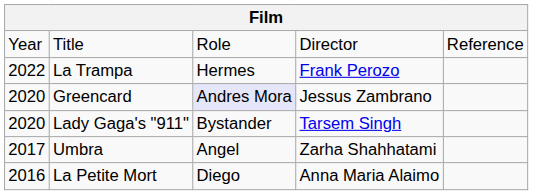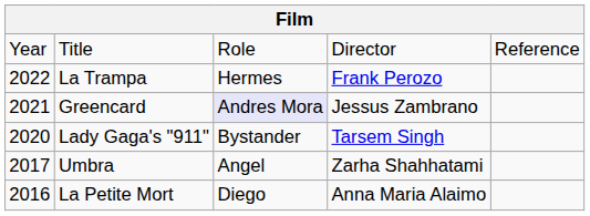 <table class="wikitable">
 <tr>
 <th colspan="5">Film</th>
 </tr>
 <tr>
 <td>Year</td>
 <td>Title</td>
 <td>Role</td>
 <td>Director</td>
 <td>Reference</td>
 </tr>
 <tr>
 <td>2022</td>
 <td>La Trampa</td>
 <td>Hermes</td>
 <td><a href='#'>Frank Perozo</a></td>
 <td></td>
 </tr>
 <tr>
-<td>2020</td>
+<td>2021</td>
 <td>Greencard</td>
 <td style="background: lavender;">Andres Mora</td>
 <td>Jessus Zambrano</td>
 <td></td>
 </tr>
 <tr>
 <td>2020</td>
 <td>Lady Gaga's "911"</td>
 <td>Bystander</td>
 <td><a href='#'>Tarsem Singh</a></td>
 <td></td>
 </tr>
 <tr>
 <td>2017</td>
 <td>Umbra</td>
 <td>Angel</td>
 <td>Zarha Shahhatami</td>
 <td></td>
 </tr>
 <tr>
 <td>2016</td>
 <td>La Petite Mort</td>
 <td>Diego</td>
 <td>Anna Maria Alaimo</td>
 <td></td>
 </tr>
 </table>
